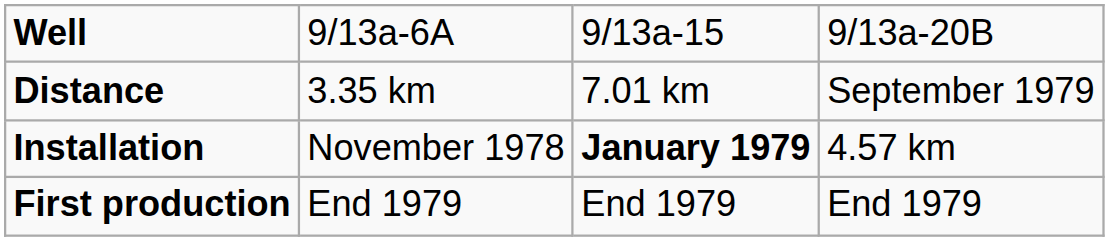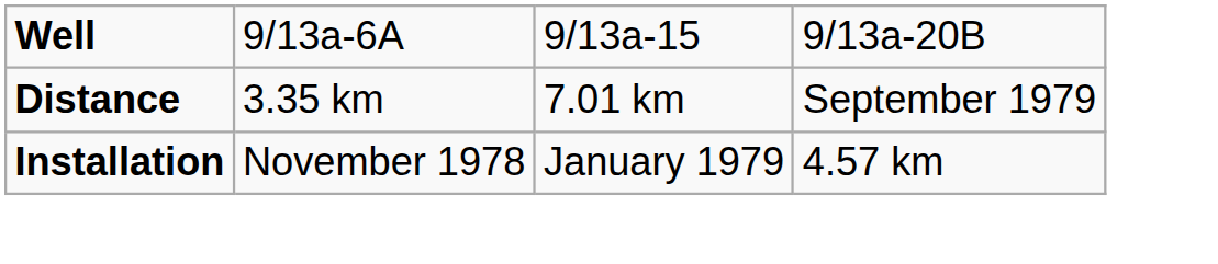 <table class="wikitable">
 <tr>
 <td><strong>Well</strong></td>
 <td>9/13a-6A</td>
 <td>9/13a-15</td>
 <td>9/13a-20B</td>
 </tr>
 <tr>
 <td><strong>Distance</strong></td>
 <td>3.35 km</td>
 <td>7.01 km</td>
 <td>September 1979</td>
 </tr>
 <tr>
 <td><strong>Installation</strong></td>
 <td>November 1978</td>
-<td><strong>January 1979</strong></td>
+<td>January 1979</td>
 <td>4.57 km</td>
 </tr>
-<tr>
-<td><strong>First production</strong></td>
-<td>End 1979</td>
-<td>End 1979</td>
-<td>End 1979</td>
-</tr>
 </table>
